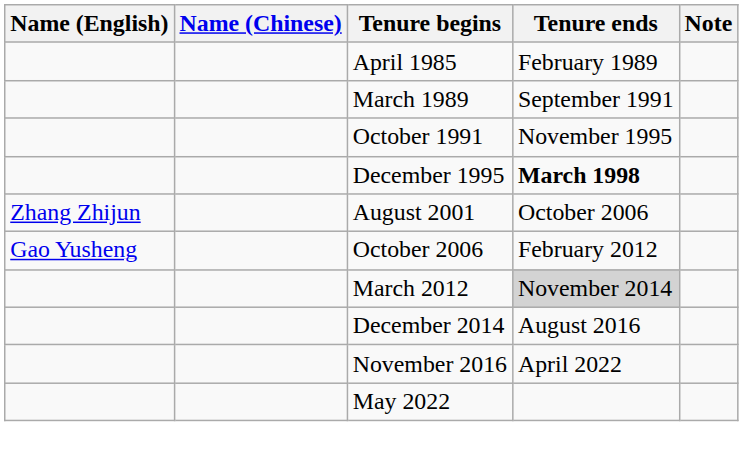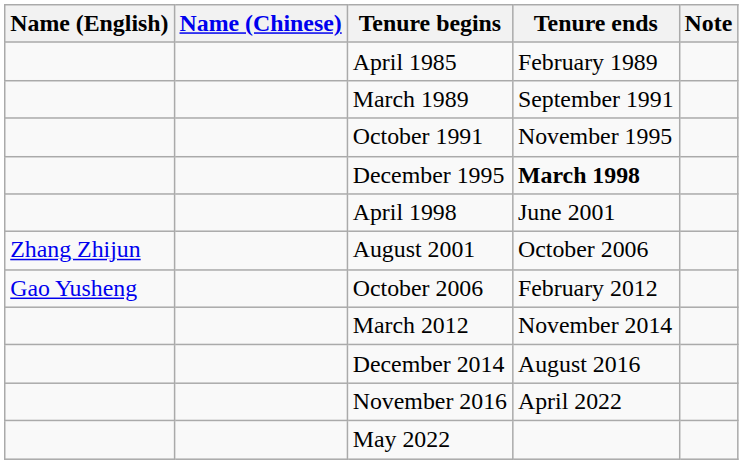 <table class="wikitable">
 <tr>
 <th>Name (English)</th>
 <th><a href='#'>Name (Chinese)</a></th>
 <th>Tenure begins</th>
 <th>Tenure ends</th>
 <th>Note</th>
 </tr>
 <tr>
 <td></td>
 <td></td>
 <td>April 1985</td>
 <td>February 1989</td>
 <td></td>
 </tr>
 <tr>
 <td></td>
 <td></td>
 <td>March 1989</td>
 <td>September 1991</td>
 <td></td>
 </tr>
 <tr>
 <td></td>
 <td></td>
 <td>October 1991</td>
 <td>November 1995</td>
 <td></td>
 </tr>
 <tr>
 <td></td>
 <td></td>
 <td>December 1995</td>
 <td><strong>March 1998</strong></td>
 <td></td>
 </tr>
 <tr>
+<td></td>
+<td></td>
+<td>April 1998</td>
+<td>June 2001</td>
+<td></td>
+</tr>
+<tr>
 <td><a href='#'>Zhang Zhijun</a></td>
 <td></td>
 <td>August 2001</td>
 <td>October 2006</td>
 <td></td>
 </tr>
 <tr>
 <td><a href='#'>Gao Yusheng</a></td>
 <td></td>
 <td>October 2006</td>
 <td>February 2012</td>
 <td></td>
 </tr>
 <tr>
 <td></td>
 <td></td>
 <td>March 2012</td>
-<td style="background: lightgrey;">November 2014</td>
+<td>November 2014</td>
 <td></td>
 </tr>
 <tr>
 <td></td>
 <td></td>
 <td>December 2014</td>
 <td>August 2016</td>
 <td></td>
 </tr>
 <tr>
 <td></td>
 <td></td>
 <td>November 2016</td>
 <td>April 2022</td>
 <td></td>
 </tr>
 <tr>
 <td></td>
 <td></td>
 <td>May 2022</td>
 <td></td>
 <td></td>
 </tr>
 </table>
